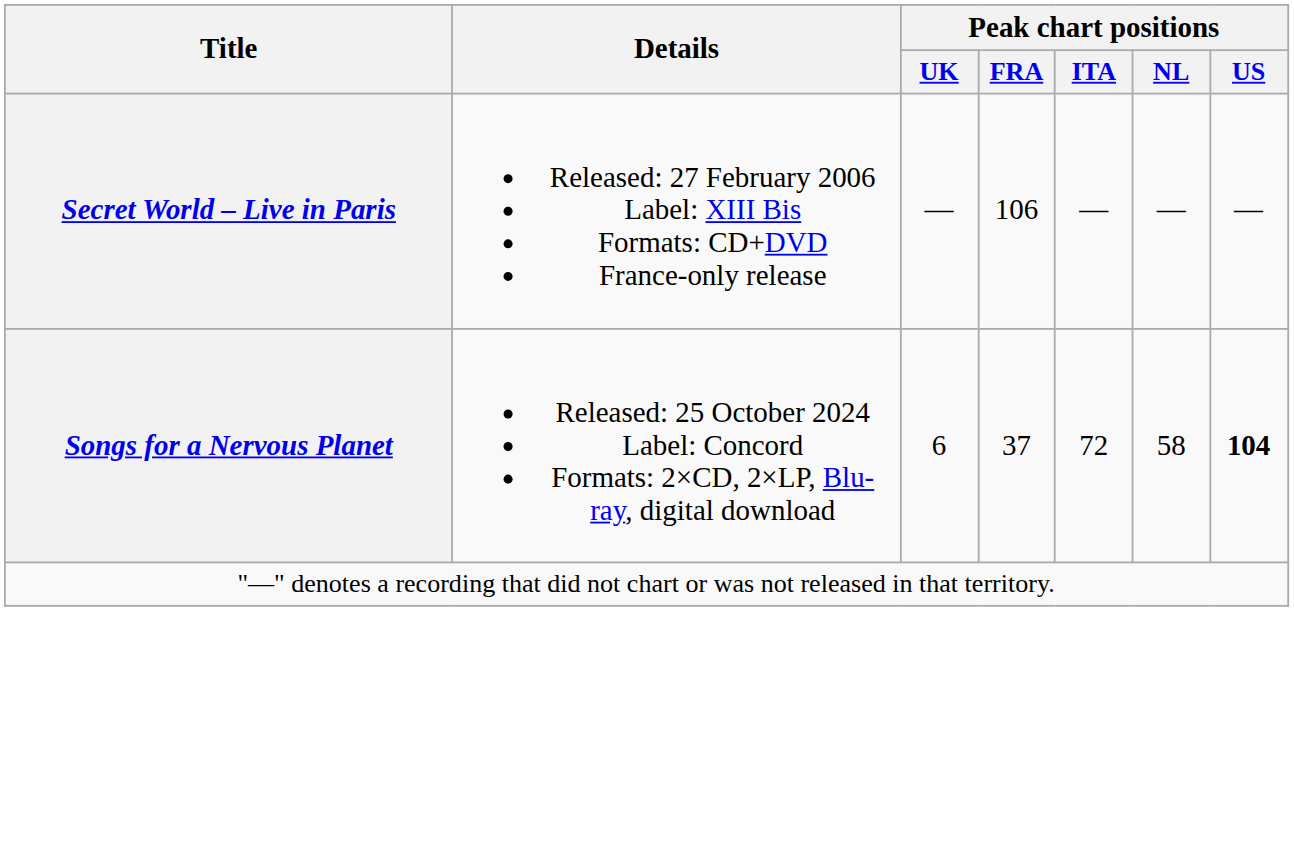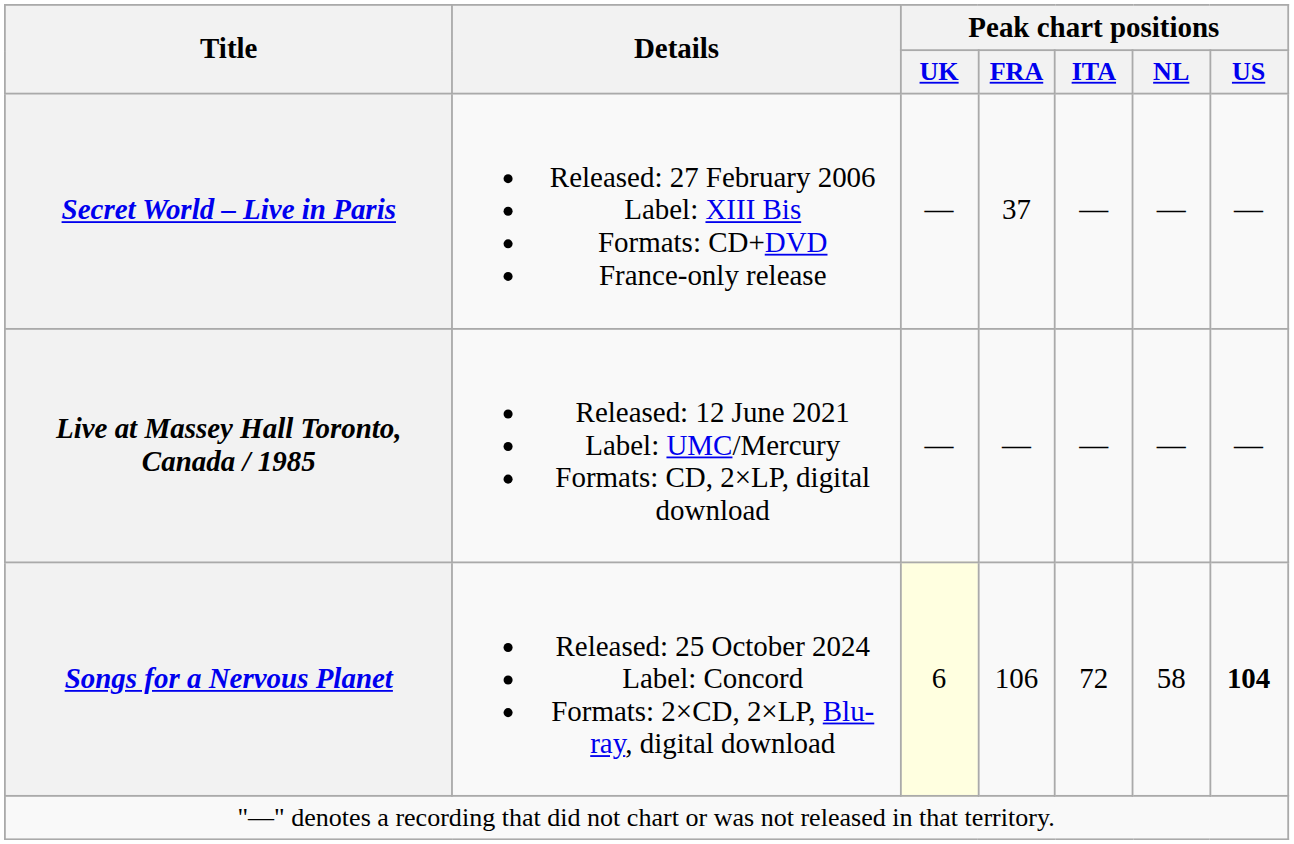 <table class="wikitable plainrowheaders" style="text-align:center;">
 <tr>
 <th scope="col" rowspan="2" style="width:15em;">Title</th>
 <th scope="col" rowspan="2" style="width:15em;">Details</th>
 <th scope="col" colspan="5">Peak chart positions</th>
 </tr>
 <tr>
 <th scope="col" style="width:2.5em;font-size:90%;"><a href='#'>UK</a><br></th>
 <th scope="col" style="width:2.5em;font-size:90%;"><a href='#'>FRA</a><br></th>
 <th scope="col" style="width:2.5em;font-size:90%;"><a href='#'>ITA</a><br></th>
 <th scope="col" style="width:2.5em;font-size:90%;"><a href='#'>NL</a><br></th>
 <th scope="col" style="width:2.5em;font-size:90%;"><a href='#'>US</a><br></th>
 </tr>
 <tr>
 <th scope="row"><em><a href='#'>Secret World – Live in Paris</a></em></th>
 <td><br><ul><li>Released: 27 February 2006</li><li>Label: <a href='#'>XIII Bis</a></li><li>Formats: CD+<a href='#'>DVD</a></li><li>France-only release</li></ul></td>
 <td>—</td>
-<td>106</td>
+<td>37</td>
+<td>—</td>
+<td>—</td>
+<td>—</td>
+</tr>
+<tr>
+<th scope="row"><em>Live at Massey Hall Toronto, Canada / 1985</em></th>
+<td><br><ul><li>Released: 12 June 2021</li><li>Label: <a href='#'>UMC</a>/Mercury</li><li>Formats: CD, 2×LP, digital download</li></ul></td>
+<td>—</td>
+<td>—</td>
 <td>—</td>
 <td>—</td>
 <td>—</td>
 </tr>
 <tr>
 <th scope="row"><em><a href='#'>Songs for a Nervous Planet</a></em></th>
 <td><br><ul><li>Released: 25 October 2024</li><li>Label: Concord</li><li>Formats: 2×CD, 2×LP, <a href='#'>Blu-ray</a>, digital download</li></ul></td>
-<td>6</td>
-<td>37</td>
+<td style="background: lightyellow;">6</td>
+<td>106</td>
 <td>72</td>
 <td>58</td>
 <td><strong>104</strong></td>
 </tr>
 <tr>
 <td colspan="7" style="font-size:90%">"—" denotes a recording that did not chart or was not released in that territory.</td>
 </tr>
 </table>
